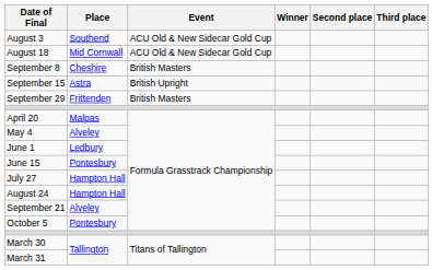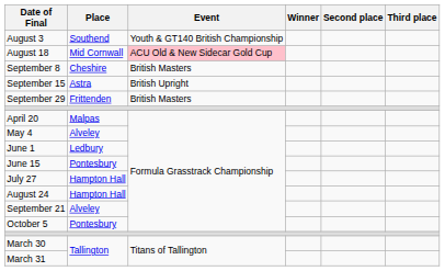 <table class=wikitable style="font-size:13px">
 <tr>
 <th>Date of<br>Final</th>
 <th>Place</th>
 <th>Event</th>
 <th>Winner</th>
 <th>Second place</th>
 <th>Third place</th>
 </tr>
 <tr>
 <td>August 3</td>
 <td> <a href='#'>Southend</a></td>
-<td>ACU Old & New Sidecar Gold Cup</td>
+<td>Youth & GT140 British Championship</td>
 <td></td>
 <td></td>
 <td></td>
 </tr>
 <tr>
 <td>August 18</td>
 <td> <a href='#'>Mid Cornwall</a></td>
-<td>ACU Old & New Sidecar Gold Cup</td>
+<td style="background: pink;">ACU Old & New Sidecar Gold Cup</td>
 <td></td>
 <td></td>
 <td></td>
 </tr>
 <tr>
 <td>September 8</td>
 <td> <a href='#'>Cheshire</a></td>
 <td>British Masters</td>
 <td></td>
 <td></td>
 <td></td>
 </tr>
 <tr>
 <td>September 15</td>
 <td> <a href='#'>Astra</a></td>
 <td>British Upright</td>
 <td></td>
 <td></td>
 <td></td>
 </tr>
 <tr>
 <td>September 29</td>
 <td> <a href='#'>Frittenden</a></td>
 <td>British Masters</td>
 <td></td>
 <td></td>
 <td></td>
 </tr>
 <tr bgcolor=#DDDDDD>
 <td colspan=7></td>
 </tr>
 <tr>
 <td>April 20</td>
 <td> <a href='#'>Malpas</a></td>
 <td rowspan=8>Formula Grasstrack Championship</td>
 <td></td>
 <td></td>
 <td></td>
 </tr>
 <tr>
 <td>May 4</td>
 <td> <a href='#'>Alveley</a></td>
 <td></td>
 <td></td>
 <td></td>
 </tr>
 <tr>
 <td>June 1</td>
 <td> <a href='#'>Ledbury</a></td>
 <td></td>
 <td></td>
 <td></td>
 </tr>
 <tr>
 <td>June 15</td>
 <td> <a href='#'>Pontesbury</a></td>
 <td></td>
 <td></td>
 <td></td>
 </tr>
 <tr>
 <td>July 27</td>
 <td> <a href='#'>Hampton Hall</a></td>
 <td></td>
 <td></td>
 <td></td>
 </tr>
 <tr>
 <td>August 24</td>
 <td> <a href='#'>Hampton Hall</a></td>
 <td></td>
 <td></td>
 <td></td>
 </tr>
 <tr>
 <td>September 21</td>
 <td> <a href='#'>Alveley</a></td>
 <td></td>
 <td></td>
 <td></td>
 </tr>
 <tr>
 <td>October 5</td>
 <td> <a href='#'>Pontesbury</a></td>
 <td></td>
 <td></td>
 <td></td>
 </tr>
 <tr bgcolor=#DDDDDD>
 <td colspan=7></td>
 </tr>
 <tr>
 <td>March 30</td>
 <td rowspan=2> <a href='#'>Tallington</a></td>
 <td rowspan=2>Titans of Tallington</td>
 <td></td>
 <td></td>
 <td></td>
 </tr>
 <tr>
 <td>March 31</td>
 <td></td>
 <td></td>
 <td></td>
 </tr>
 </table>
